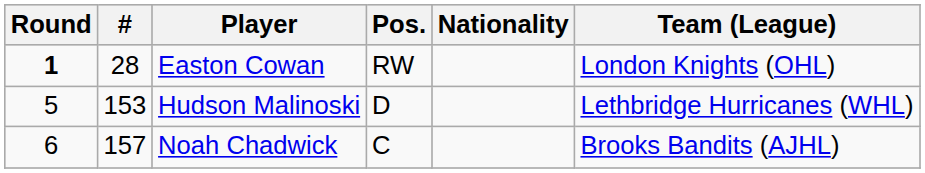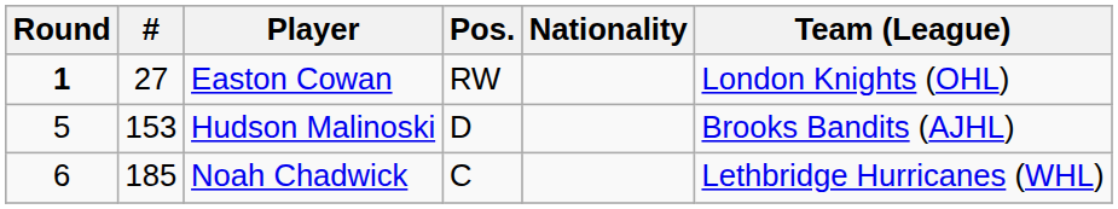 <table class="wikitable">
 <tr>
 <th>Round</th>
 <th>#</th>
 <th>Player</th>
 <th>Pos.</th>
 <th>Nationality</th>
 <th>Team (League)</th>
 </tr>
 <tr>
 <td style="text-align:center;"><strong>1</strong></td>
-<td style="text-align:center;">28</td>
+<td style="text-align:center;">27</td>
 <td><a href='#'>Easton Cowan</a></td>
 <td>RW</td>
 <td></td>
 <td><a href='#'>London Knights</a> (<a href='#'>OHL</a>)</td>
 </tr>
 <tr>
 <td style="text-align:center;">5</td>
 <td style="text-align:center;">153</td>
 <td><a href='#'>Hudson Malinoski</a></td>
 <td>D</td>
 <td></td>
-<td><a href='#'>Lethbridge Hurricanes</a> (<a href='#'>WHL</a>)</td>
+<td><a href='#'>Brooks Bandits</a> (<a href='#'>AJHL</a>)</td>
 </tr>
 <tr>
 <td style="text-align:center;">6</td>
-<td style="text-align:center;">157</td>
+<td style="text-align:center;">185</td>
 <td><a href='#'>Noah Chadwick</a></td>
 <td>C</td>
 <td></td>
-<td><a href='#'>Brooks Bandits</a> (<a href='#'>AJHL</a>)</td>
+<td><a href='#'>Lethbridge Hurricanes</a> (<a href='#'>WHL</a>)</td>
 </tr>
 </table>
